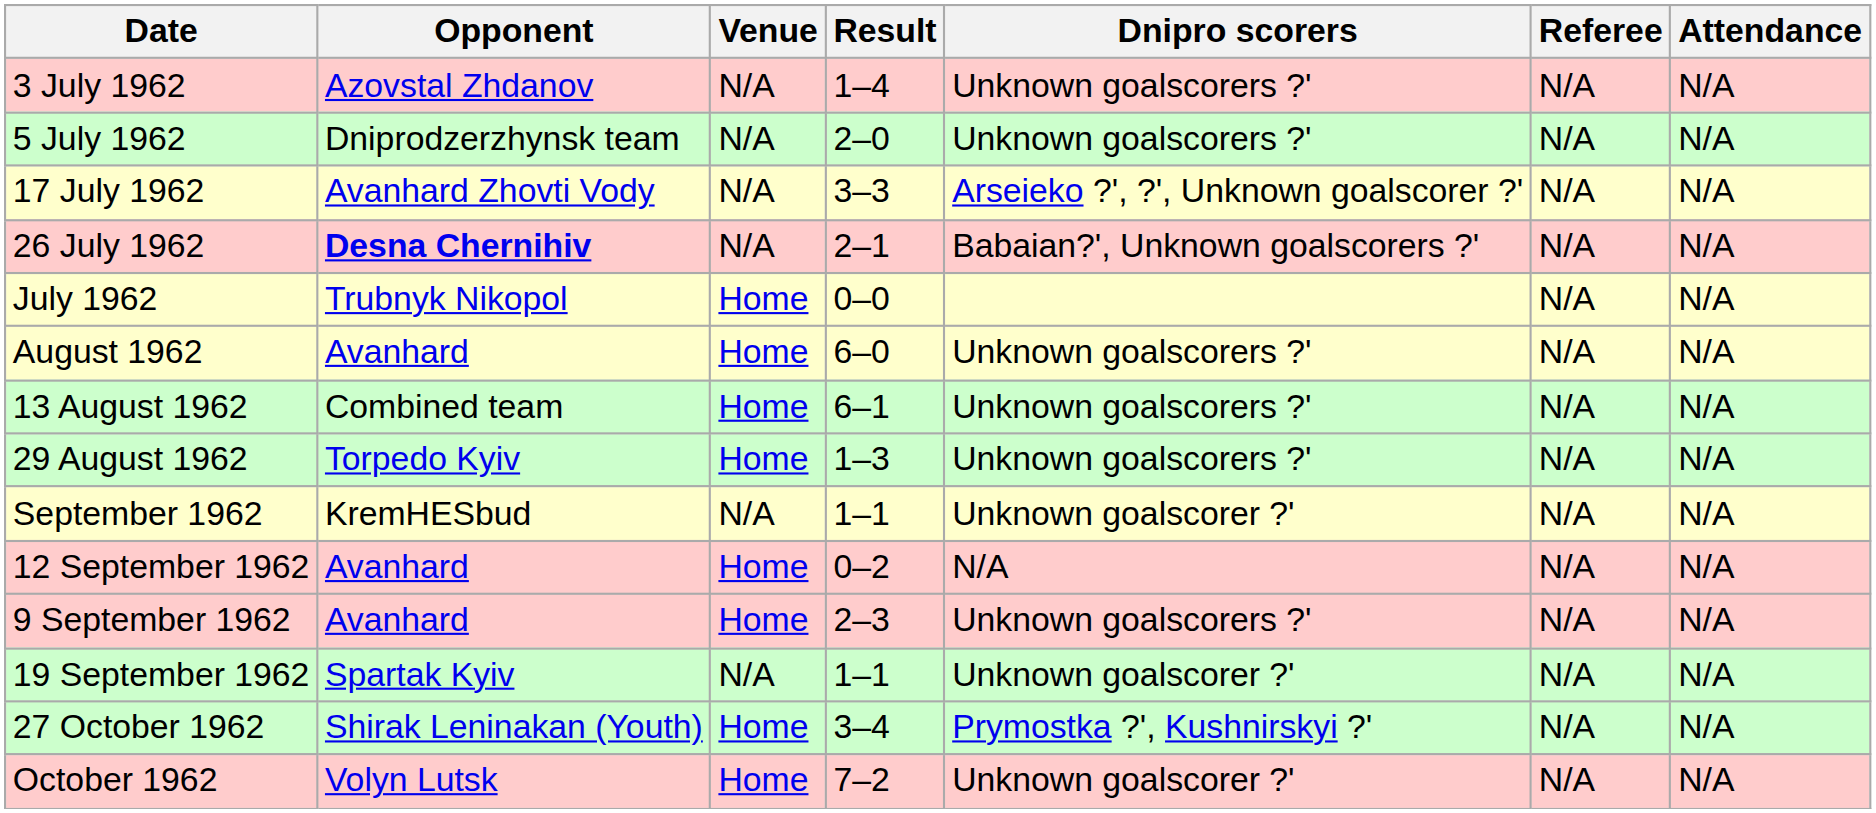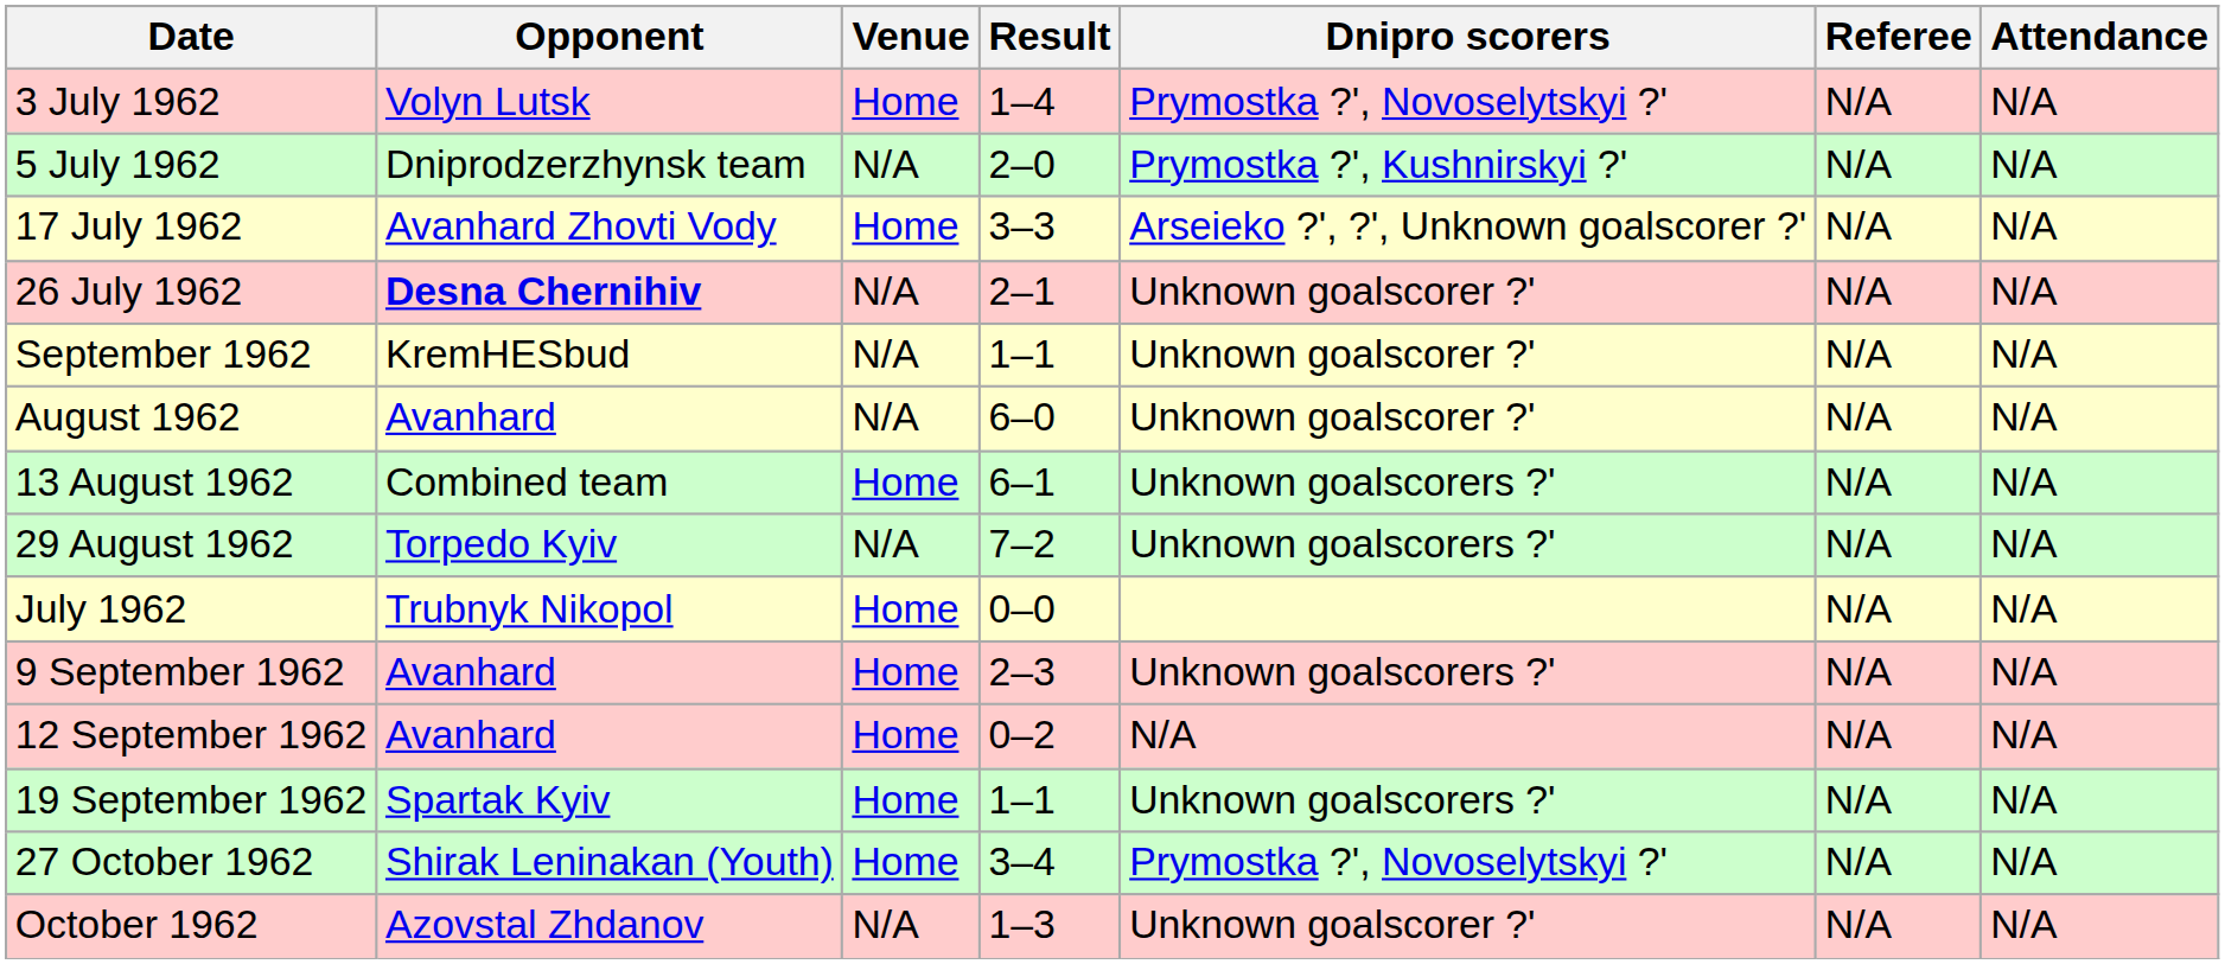 <table class="wikitable" style="text-align:left">
 <tr>
 <th>Date</th>
 <th>Opponent</th>
 <th>Venue</th>
 <th>Result</th>
 <th>Dnipro scorers</th>
 <th>Referee</th>
 <th>Attendance</th>
 </tr>
 <tr style="background:#ffcccc">
 <td>3 July 1962</td>
-<td><a href='#'>Azovstal Zhdanov</a></td>
-<td>N/A</td>
+<td><a href='#'>Volyn Lutsk</a></td>
+<td><a href='#'>Home</a></td>
 <td>1–4</td>
-<td>Unknown goalscorers ?'</td>
+<td><a href='#'>Prymostka</a> ?', <a href='#'>Novoselytskyi</a> ?'</td>
 <td>N/A</td>
 <td>N/A</td>
 </tr>
 <tr style="background:#ccffcc">
 <td>5 July 1962</td>
 <td>Dniprodzerzhynsk team</td>
 <td>N/A</td>
 <td>2–0</td>
-<td>Unknown goalscorers ?'</td>
+<td><a href='#'>Prymostka</a> ?', <a href='#'>Kushnirskyi</a> ?'</td>
 <td>N/A</td>
 <td>N/A</td>
 </tr>
 <tr style="background:#ffffcc">
 <td>17 July 1962</td>
 <td><a href='#'>Avanhard Zhovti Vody</a></td>
-<td>N/A</td>
+<td><a href='#'>Home</a></td>
 <td>3–3</td>
 <td><a href='#'>Arseieko</a> ?', ?', Unknown goalscorer ?'</td>
 <td>N/A</td>
 <td>N/A</td>
 </tr>
 <tr style="background:#ffcccc">
 <td>26 July 1962</td>
 <td><strong><a href='#'>Desna Chernihiv</a></strong></td>
 <td>N/A</td>
 <td>2–1</td>
-<td>Babaian?', Unknown goalscorers ?'</td>
+<td>Unknown goalscorer ?'</td>
 <td>N/A</td>
 <td>N/A</td>
 </tr>
 <tr style="background:#ffffcc">
-<td>July 1962</td>
-<td><a href='#'>Trubnyk Nikopol</a></td>
-<td><a href='#'>Home</a></td>
-<td>0–0</td>
-<td></td>
+<td>September 1962</td>
+<td>KremHESbud</td>
+<td>N/A</td>
+<td>1–1</td>
+<td>Unknown goalscorer ?'</td>
 <td>N/A</td>
 <td>N/A</td>
 </tr>
 <tr style="background:#ffffcc">
 <td>August 1962</td>
 <td><a href='#'>Avanhard</a></td>
-<td><a href='#'>Home</a></td>
+<td>N/A</td>
 <td>6–0</td>
-<td>Unknown goalscorers ?'</td>
+<td>Unknown goalscorer ?'</td>
 <td>N/A</td>
 <td>N/A</td>
 </tr>
 <tr style="background:#ccffcc">
 <td>13 August 1962</td>
 <td>Combined team</td>
 <td><a href='#'>Home</a></td>
 <td>6–1</td>
 <td>Unknown goalscorers ?'</td>
 <td>N/A</td>
 <td>N/A</td>
 </tr>
 <tr style="background:#ccffcc">
 <td>29 August 1962</td>
 <td><a href='#'>Torpedo Kyiv</a></td>
-<td><a href='#'>Home</a></td>
-<td>1–3</td>
+<td>N/A</td>
+<td>7–2</td>
 <td>Unknown goalscorers ?'</td>
 <td>N/A</td>
 <td>N/A</td>
 </tr>
 <tr style="background:#ffffcc">
-<td>September 1962</td>
-<td>KremHESbud</td>
+<td>July 1962</td>
+<td><a href='#'>Trubnyk Nikopol</a></td>
+<td><a href='#'>Home</a></td>
+<td>0–0</td>
+<td></td>
 <td>N/A</td>
-<td>1–1</td>
-<td>Unknown goalscorer ?'</td>
+<td>N/A</td>
+</tr>
+<tr style="background:#ffcccc">
+<td>9 September 1962</td>
+<td><a href='#'>Avanhard</a></td>
+<td><a href='#'>Home</a></td>
+<td>2–3</td>
+<td>Unknown goalscorers ?'</td>
 <td>N/A</td>
 <td>N/A</td>
 </tr>
 <tr style="background:#ffcccc">
 <td>12 September 1962</td>
 <td><a href='#'>Avanhard</a></td>
 <td><a href='#'>Home</a></td>
 <td>0–2</td>
 <td>N/A</td>
 <td>N/A</td>
 <td>N/A</td>
 </tr>
-<tr style="background:#ffcccc">
-<td>9 September 1962</td>
-<td><a href='#'>Avanhard</a></td>
-<td><a href='#'>Home</a></td>
-<td>2–3</td>
-<td>Unknown goalscorers ?'</td>
-<td>N/A</td>
-<td>N/A</td>
-</tr>
 <tr style="background:#ccffcc">
 <td>19 September 1962</td>
 <td><a href='#'>Spartak Kyiv</a></td>
-<td>N/A</td>
+<td><a href='#'>Home</a></td>
 <td>1–1</td>
-<td>Unknown goalscorer ?'</td>
+<td>Unknown goalscorers ?'</td>
 <td>N/A</td>
 <td>N/A</td>
 </tr>
 <tr style="background:#ccffcc">
 <td>27 October 1962</td>
 <td><a href='#'>Shirak Leninakan (Youth)</a></td>
 <td><a href='#'>Home</a></td>
 <td>3–4</td>
-<td><a href='#'>Prymostka</a> ?', <a href='#'>Kushnirskyi</a> ?'</td>
+<td><a href='#'>Prymostka</a> ?', <a href='#'>Novoselytskyi</a> ?'</td>
 <td>N/A</td>
 <td>N/A</td>
 </tr>
 <tr style="background:#ffcccc">
 <td>October 1962</td>
-<td><a href='#'>Volyn Lutsk</a></td>
-<td><a href='#'>Home</a></td>
-<td>7–2</td>
+<td><a href='#'>Azovstal Zhdanov</a></td>
+<td>N/A</td>
+<td>1–3</td>
 <td>Unknown goalscorer ?'</td>
 <td>N/A</td>
 <td>N/A</td>
 </tr>
 </table>
